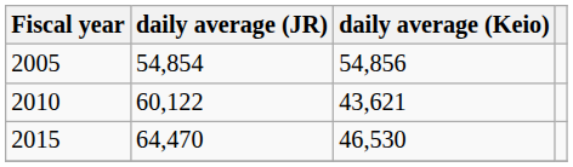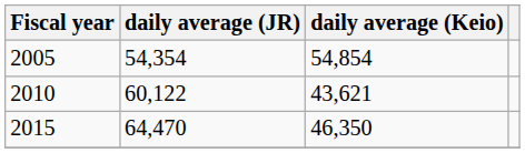 <table class="wikitable">
 <tr>
 <th>Fiscal year</th>
 <th>daily average (JR)</th>
 <th>daily average (Keio)</th>
 <th></th>
 </tr>
 <tr>
 <td>2005</td>
+<td>54,354</td>
 <td>54,854</td>
-<td>54,856</td>
 <td></td>
 </tr>
 <tr>
 <td>2010</td>
 <td>60,122</td>
 <td>43,621</td>
 <td></td>
 </tr>
 <tr>
 <td>2015</td>
 <td>64,470</td>
-<td>46,530</td>
+<td>46,350</td>
 <td></td>
 </tr>
 <tr>
 </tr>
 </table>
